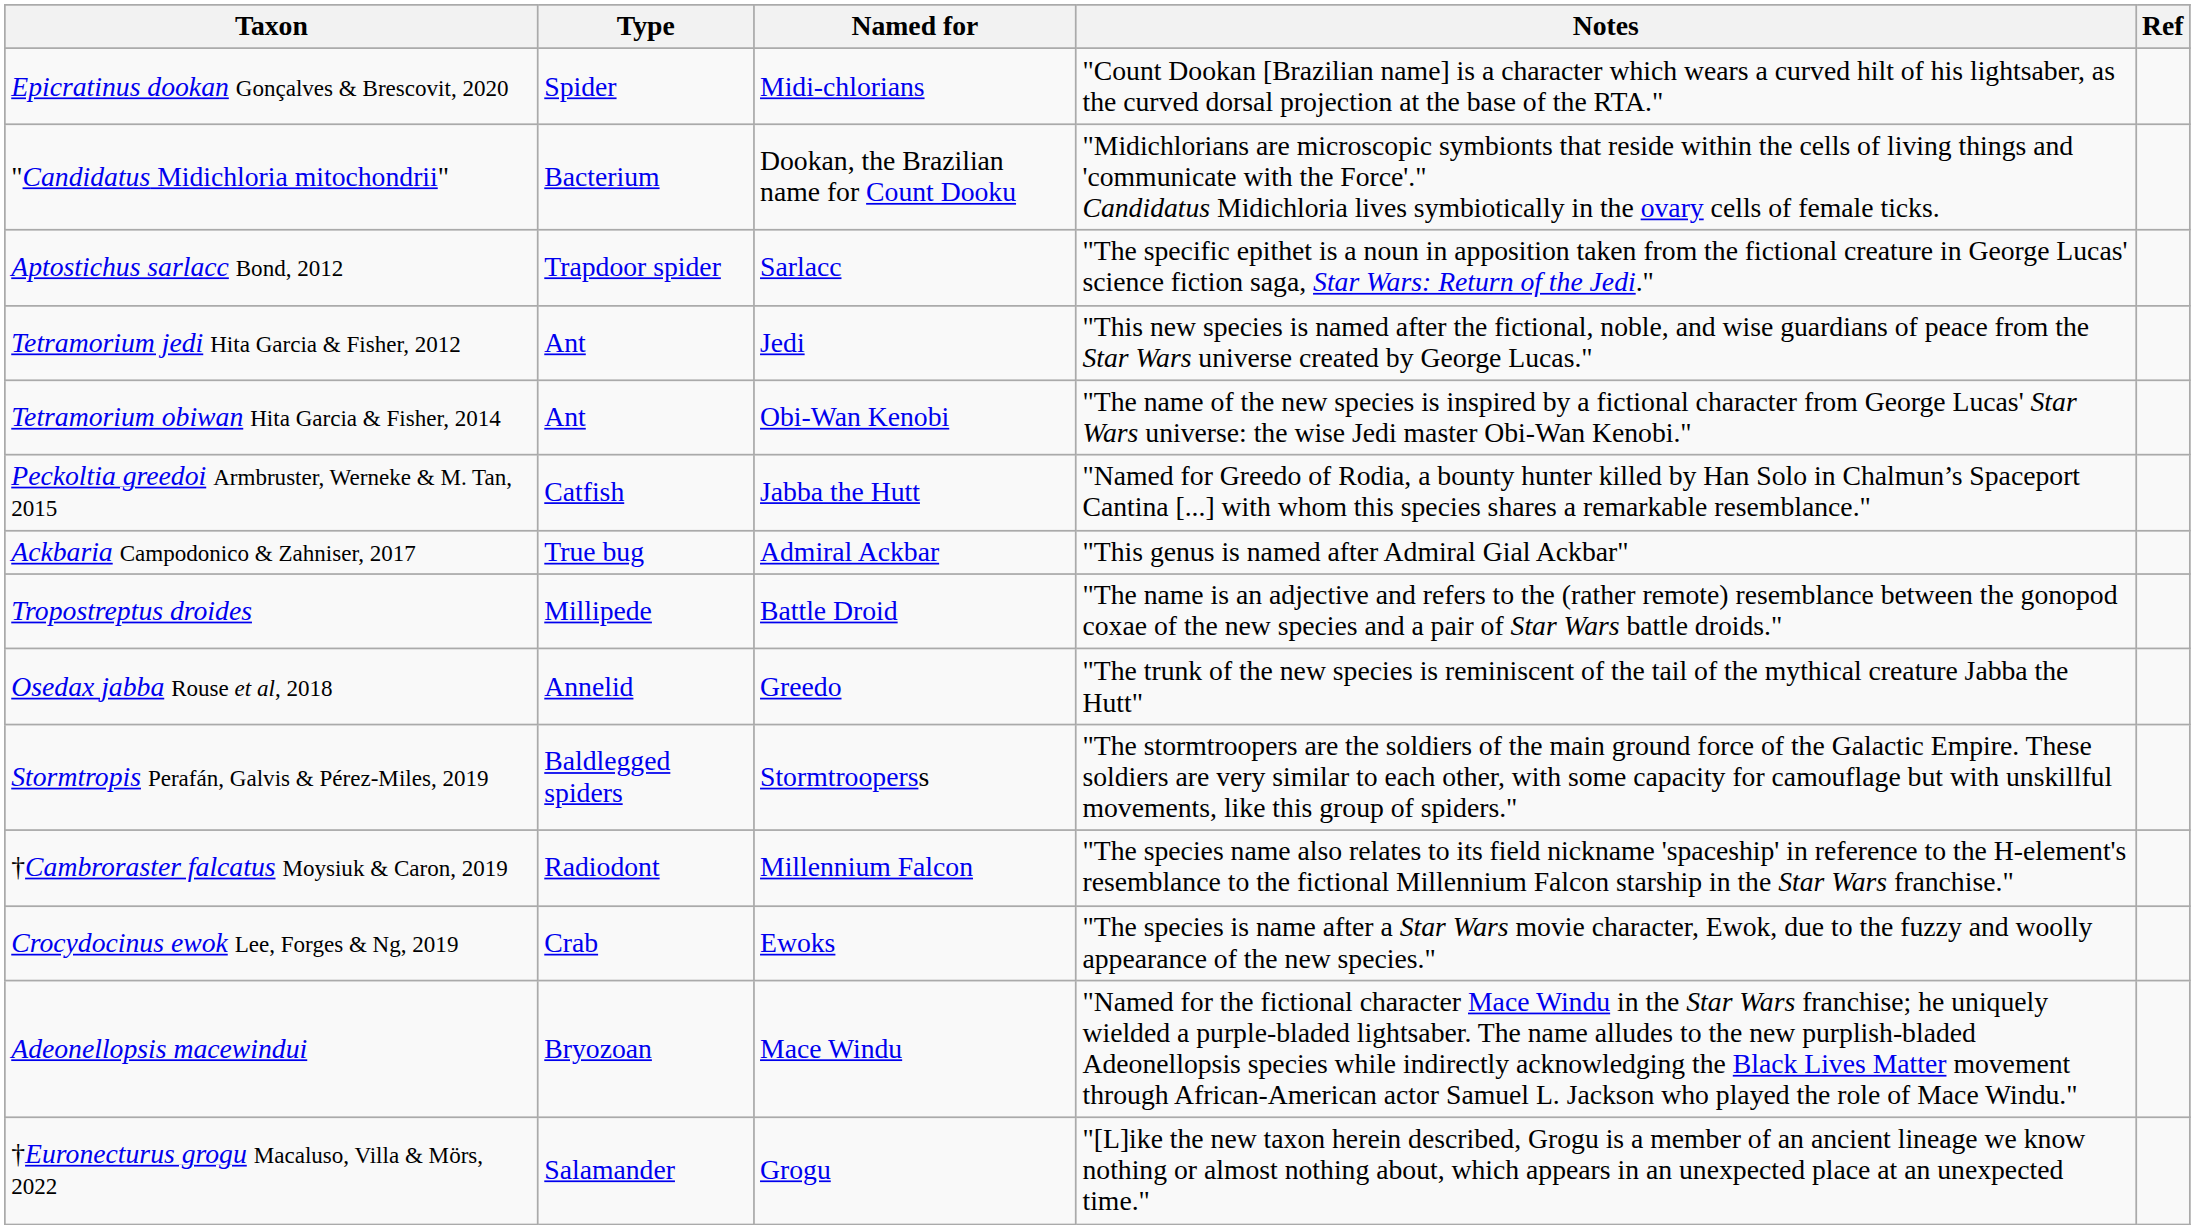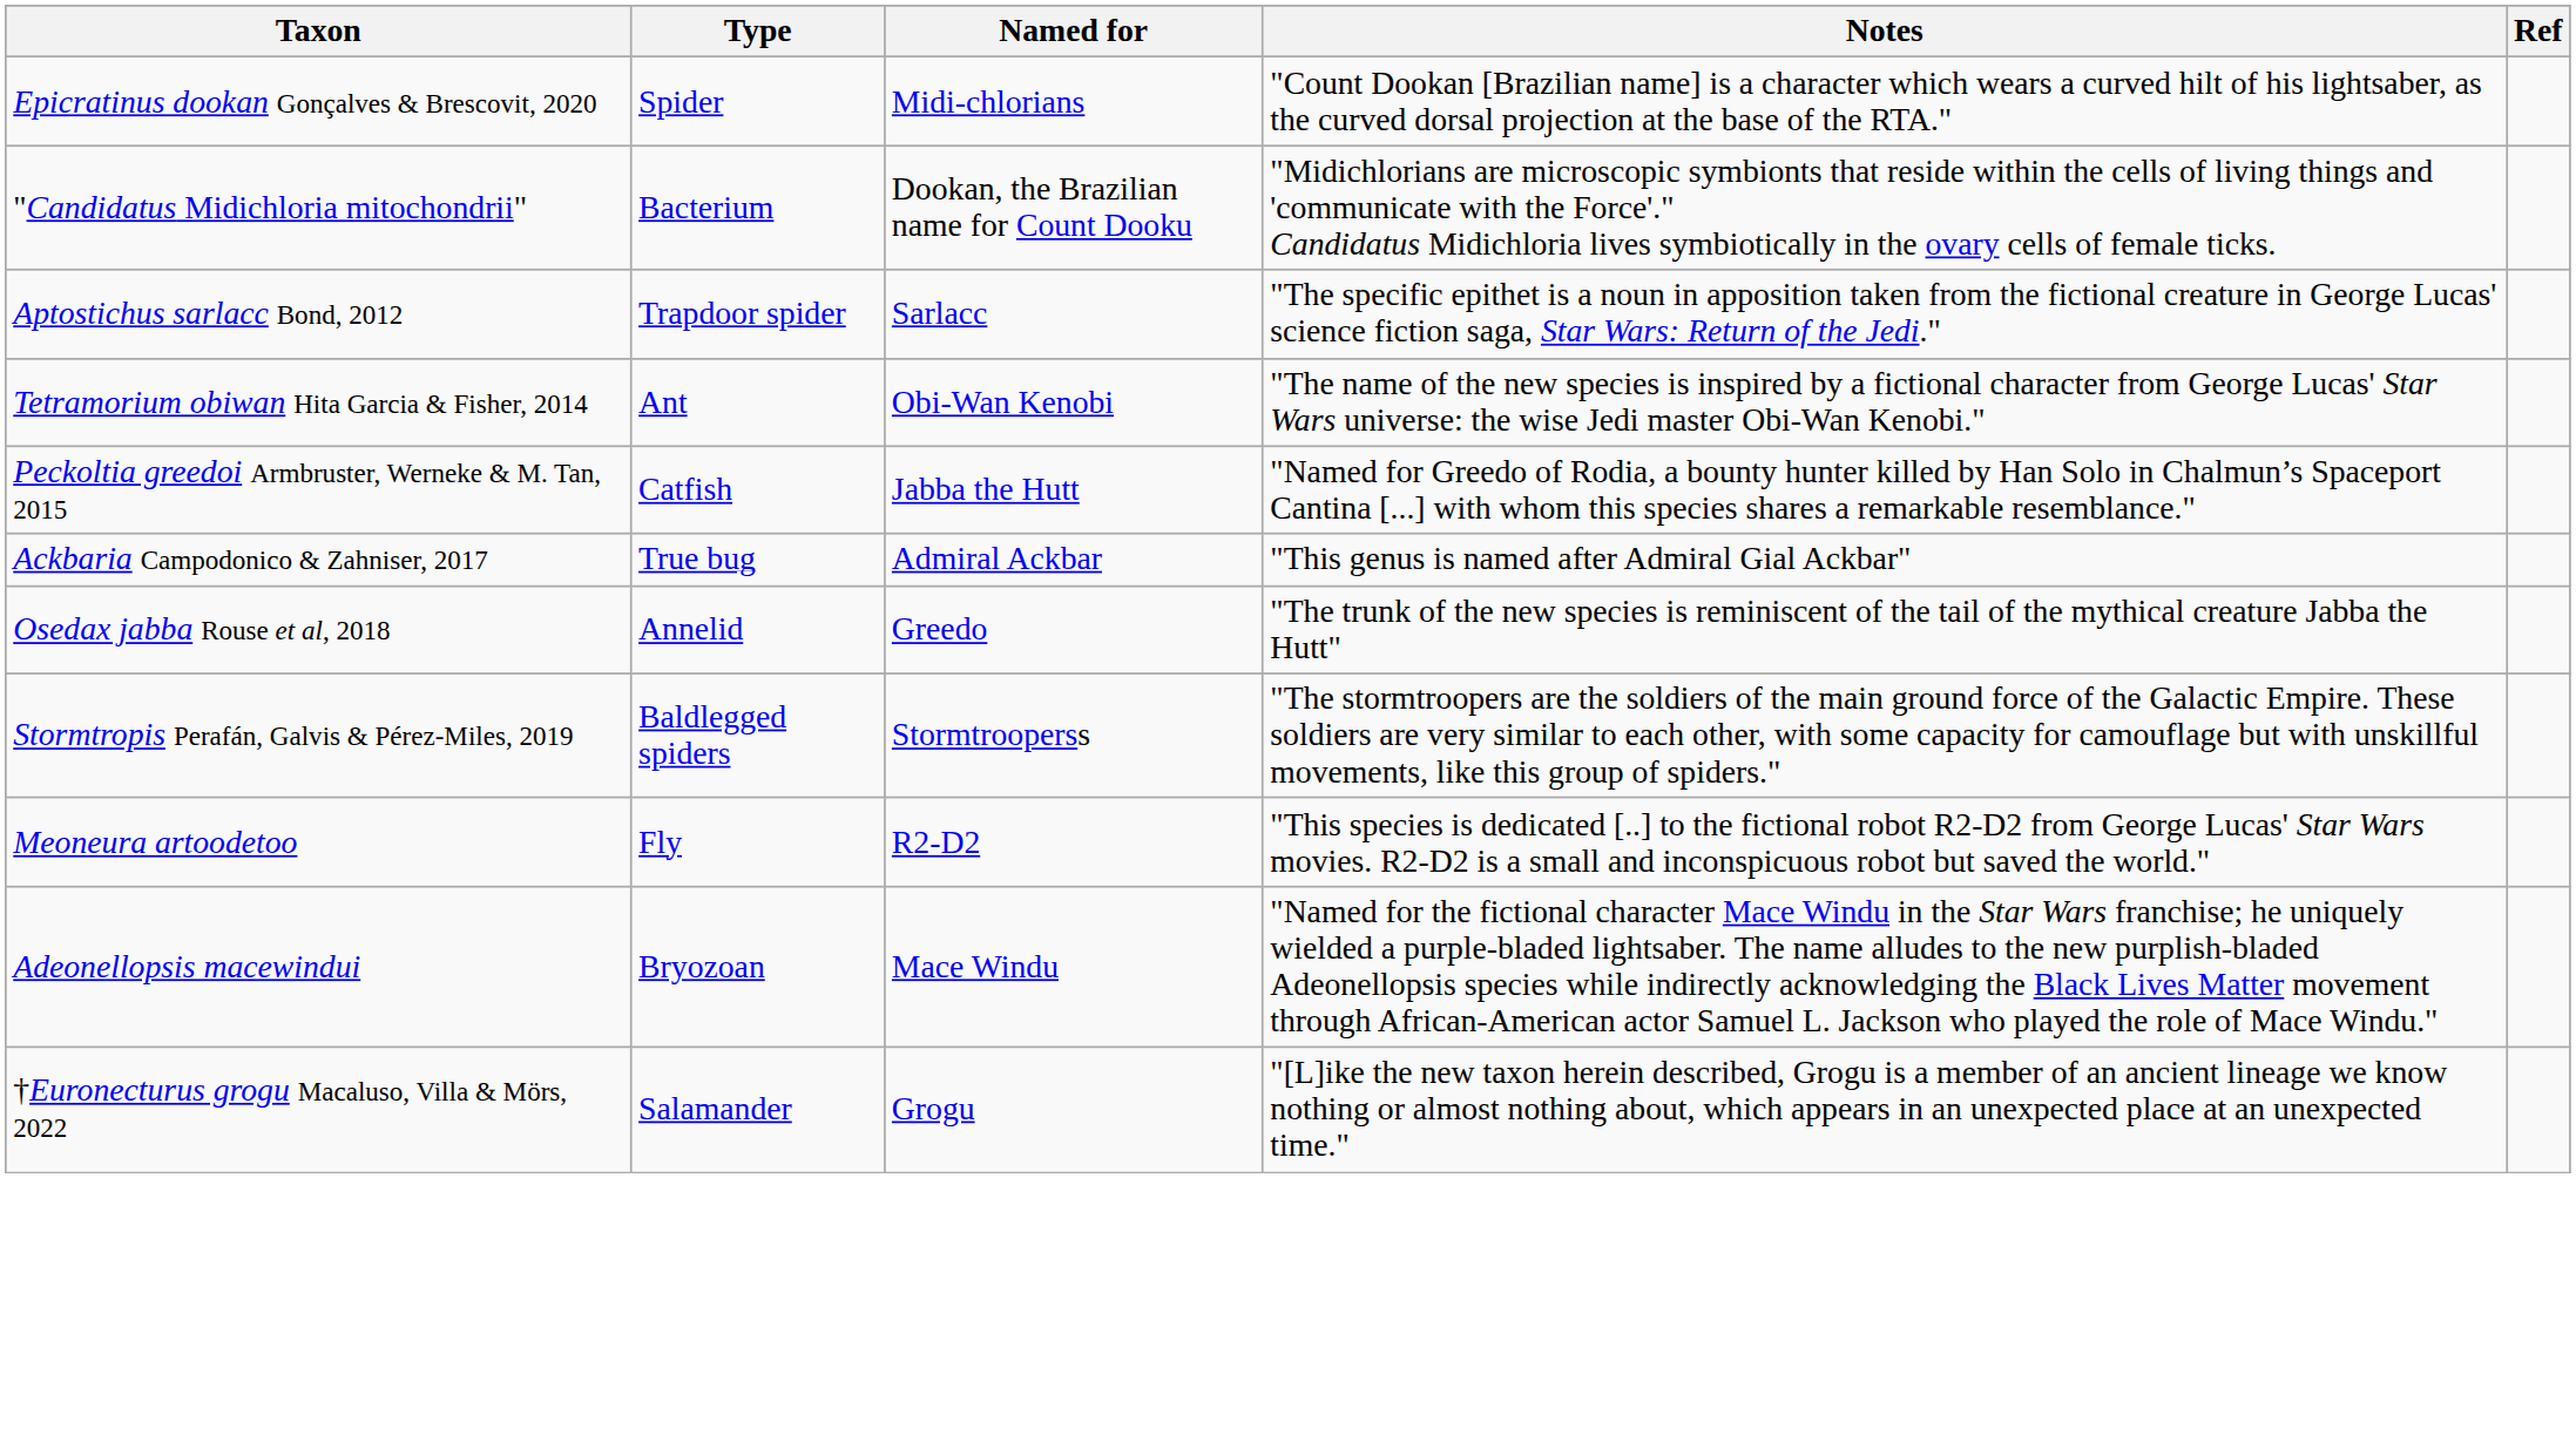 <table class="wikitable sortable" width="100%">
 <tr>
 <th style="width:25%;">Taxon</th>
 <th style="width:10%;">Type</th>
 <th style="width:15%;">Named for</th>
 <th style="width:65%;">Notes</th>
 <th class="unsortable">Ref</th>
 </tr>
 <tr>
 <td><em><a href='#'>Epicratinus dookan</a></em> <small>Gonçalves & Brescovit, 2020</small></td>
 <td><a href='#'>Spider</a></td>
 <td><a href='#'>Midi-chlorians</a></td>
 <td>"Count Dookan [Brazilian name] is a character which wears a curved hilt of his lightsaber, as the curved dorsal projection at the base of the RTA."</td>
 <td></td>
 </tr>
 <tr>
 <td>"<a href='#'><em>Candidatus</em> Midichloria mitochondrii</a>"</td>
 <td><a href='#'>Bacterium</a></td>
 <td>Dookan, the Brazilian name for <a href='#'>Count Dooku</a></td>
 <td>"Midichlorians are microscopic symbionts that reside within the cells of living things and 'communicate with the Force'."<br><em>Candidatus</em> Midichloria lives symbiotically in the <a href='#'>ovary</a> cells of female ticks.</td>
 <td></td>
 </tr>
 <tr>
 <td><em><a href='#'>Aptostichus sarlacc</a></em> <small>Bond, 2012</small></td>
 <td><a href='#'>Trapdoor spider</a></td>
 <td><a href='#'>Sarlacc</a></td>
 <td>"The specific epithet is a noun in apposition taken from the fictional creature in George Lucas' science fiction saga, <em><a href='#'>Star Wars: Return of the Jedi</a></em>."</td>
 <td></td>
 </tr>
 <tr>
-<td><em><a href='#'>Tetramorium jedi</a></em> <small>Hita Garcia & Fisher, 2012</small></td>
-<td><a href='#'>Ant</a></td>
-<td><a href='#'>Jedi</a></td>
-<td>"This new species is named after the fictional, noble, and wise guardians of peace from the <em>Star Wars</em> universe created by George Lucas."</td>
-<td></td>
-</tr>
-<tr>
 <td><a href='#'><em>Tetramorium obiwan</em></a> <small>Hita Garcia & Fisher, 2014</small></td>
 <td><a href='#'>Ant</a></td>
 <td><a href='#'>Obi-Wan Kenobi</a></td>
 <td>"The name of the new species is inspired by a fictional character from George Lucas' <em>Star Wars</em> universe: the wise Jedi master Obi-Wan Kenobi."</td>
 <td></td>
 </tr>
 <tr>
 <td><em><a href='#'>Peckoltia greedoi</a></em> <small>Armbruster, Werneke & M. Tan, 2015</small></td>
 <td><a href='#'>Catfish</a></td>
 <td><a href='#'>Jabba the Hutt</a></td>
 <td>"Named for Greedo of Rodia, a bounty hunter killed by Han Solo in Chalmun’s Spaceport Cantina [...] with whom this species shares a remarkable resemblance."</td>
 <td></td>
 </tr>
 <tr>
 <td><em><a href='#'>Ackbaria</a></em> <small>Campodonico & Zahniser, 2017</small></td>
 <td><a href='#'>True bug</a></td>
 <td><a href='#'>Admiral Ackbar</a></td>
 <td>"This genus is named after Admiral Gial Ackbar"</td>
 <td></td>
 </tr>
 <tr>
-<td><em><a href='#'>Tropostreptus droides</a></em> </td>
-<td><a href='#'>Millipede</a></td>
-<td><a href='#'>Battle Droid</a></td>
-<td>"The name is an adjective and refers to the (rather remote) resemblance between the gonopod coxae of the new species and a pair of <em>Star Wars</em> battle droids."</td>
-<td></td>
-</tr>
-<tr>
 <td><em><a href='#'>Osedax jabba</a></em> <small>Rouse <em>et al</em>, 2018</small></td>
 <td><a href='#'>Annelid</a></td>
 <td><a href='#'>Greedo</a></td>
 <td>"The trunk of the new species is reminiscent of the tail of the mythical creature Jabba the Hutt"</td>
 <td></td>
 </tr>
 <tr>
 <td><em><a href='#'>Stormtropis</a></em> <small>Perafán, Galvis & Pérez-Miles, 2019</small></td>
 <td><a href='#'>Baldlegged spiders</a></td>
 <td><a href='#'>Stormtroopers</a>s</td>
 <td>"The stormtroopers are the soldiers of the main ground force of the Galactic Empire. These soldiers are very similar to each other, with some capacity for camouflage but with unskillful movements, like this group of spiders."</td>
 <td></td>
 </tr>
 <tr>
-<td>†<em><a href='#'>Cambroraster falcatus</a></em> <small>Moysiuk & Caron, 2019</small></td>
-<td><a href='#'>Radiodont</a></td>
-<td><a href='#'>Millennium Falcon</a></td>
-<td>"The species name also relates to its field nickname 'spaceship' in reference to the H-element's resemblance to the fictional Millennium Falcon starship in the <em>Star Wars</em> franchise."</td>
-<td></td>
-</tr>
-<tr>
-<td><em><a href='#'>Crocydocinus ewok</a></em> <small>Lee, Forges & Ng, 2019</small></td>
-<td><a href='#'>Crab</a></td>
-<td><a href='#'>Ewoks</a></td>
-<td>"The species is name after a <em>Star Wars</em> movie character, Ewok, due to the fuzzy and woolly appearance of the new species."</td>
+<td><em><a href='#'>Meoneura artoodetoo</a></em> </td>
+<td><a href='#'>Fly</a></td>
+<td><a href='#'>R2-D2</a></td>
+<td>"This species is dedicated [..] to the fictional robot R2-D2 from George Lucas' <em>Star Wars</em> movies. R2-D2 is a small and inconspicuous robot but saved the world."</td>
 <td></td>
 </tr>
 <tr>
 <td><em><a href='#'>Adeonellopsis macewindui</a></em> </td>
 <td><a href='#'>Bryozoan</a></td>
 <td><a href='#'>Mace Windu</a></td>
 <td>"Named for the fictional character <a href='#'>Mace Windu</a> in the <em>Star Wars</em> franchise; he uniquely wielded a purple-bladed lightsaber. The name alludes to the new purplish-bladed Adeonellopsis species while indirectly acknowledging the <a href='#'>Black Lives Matter</a> movement through African-American actor Samuel L. Jackson who played the role of Mace Windu."</td>
 <td></td>
 </tr>
 <tr>
 <td>†<em><a href='#'>Euronecturus grogu</a></em> <small>Macaluso, Villa & Mörs, 2022</small></td>
 <td><a href='#'>Salamander</a></td>
 <td><a href='#'>Grogu</a></td>
 <td>"[L]ike the new taxon herein described, Grogu is a member of an ancient lineage we know nothing or almost nothing about, which appears in an unexpected place at an unexpected time."</td>
 <td></td>
 </tr>
 </table>
